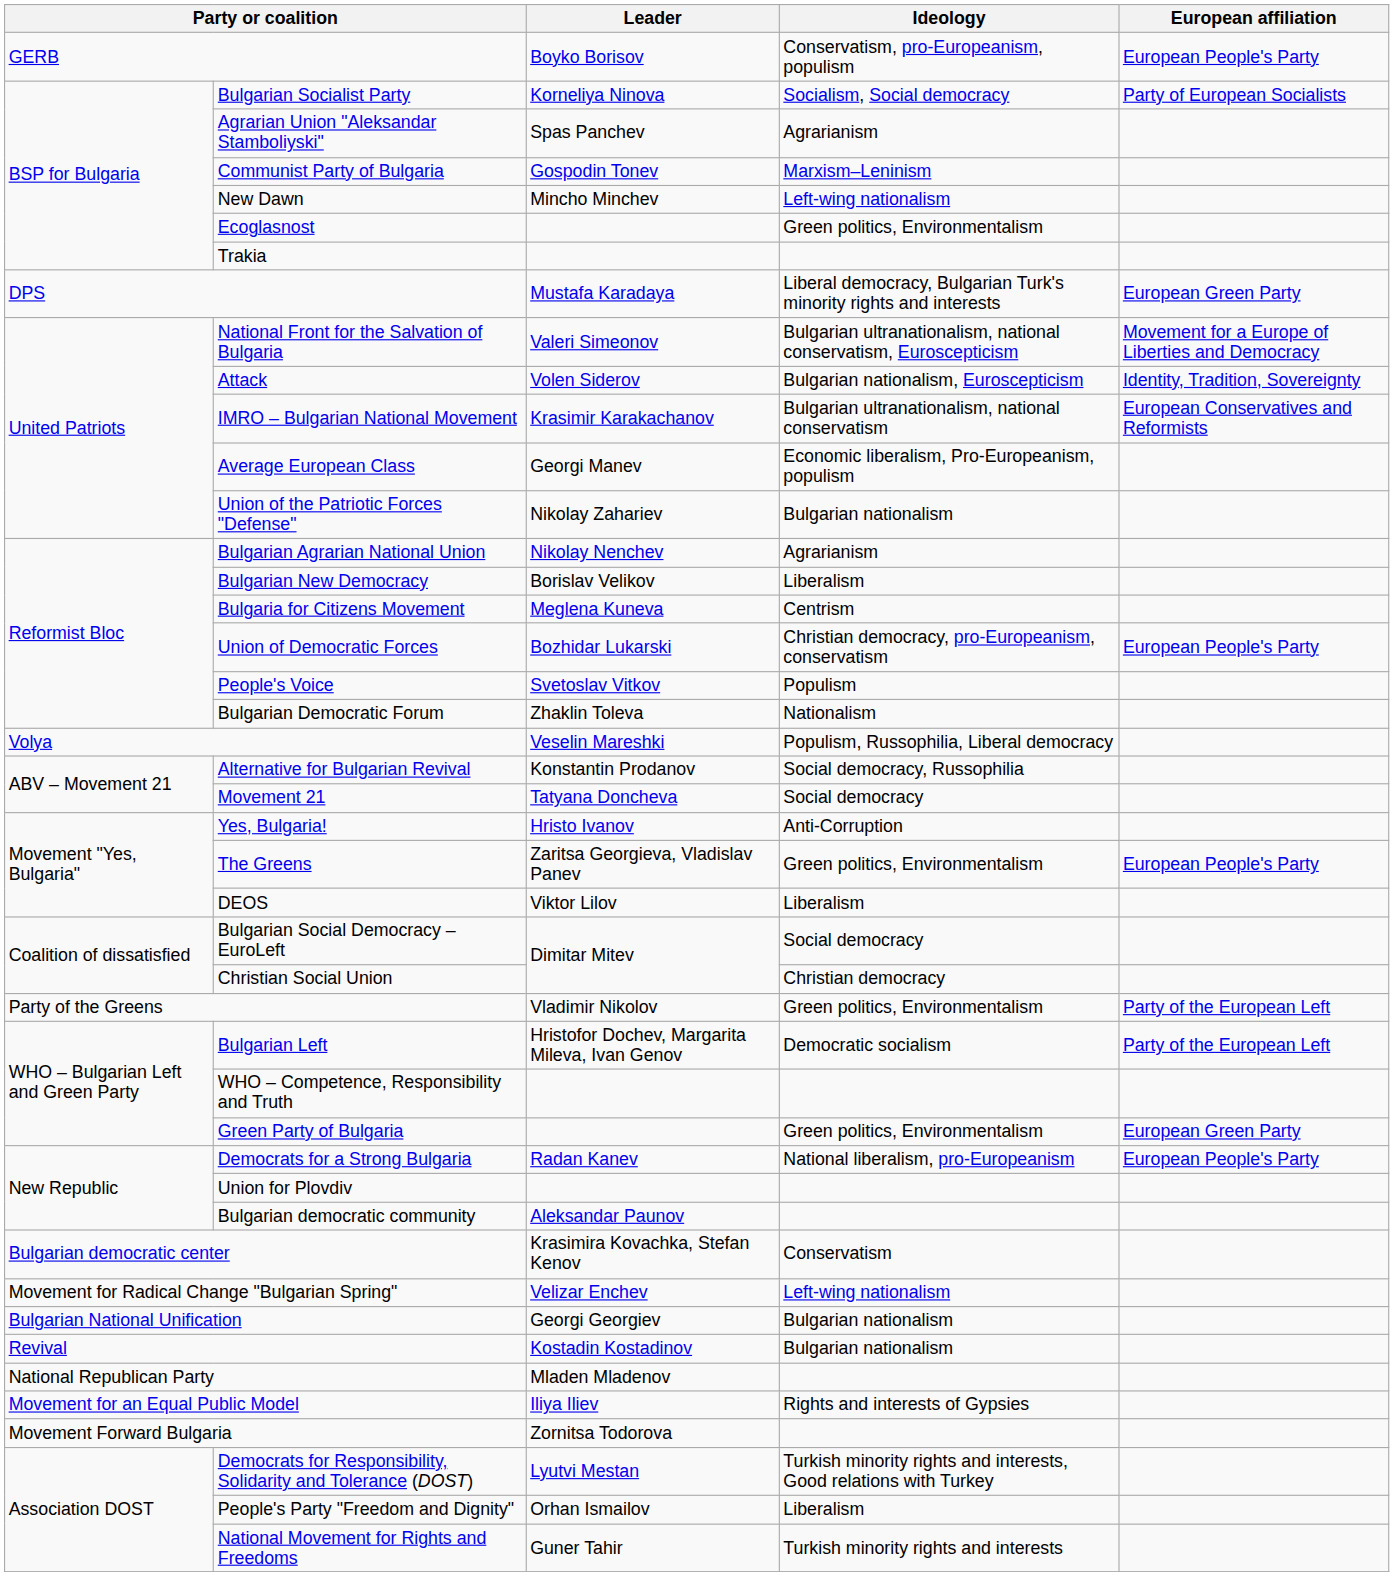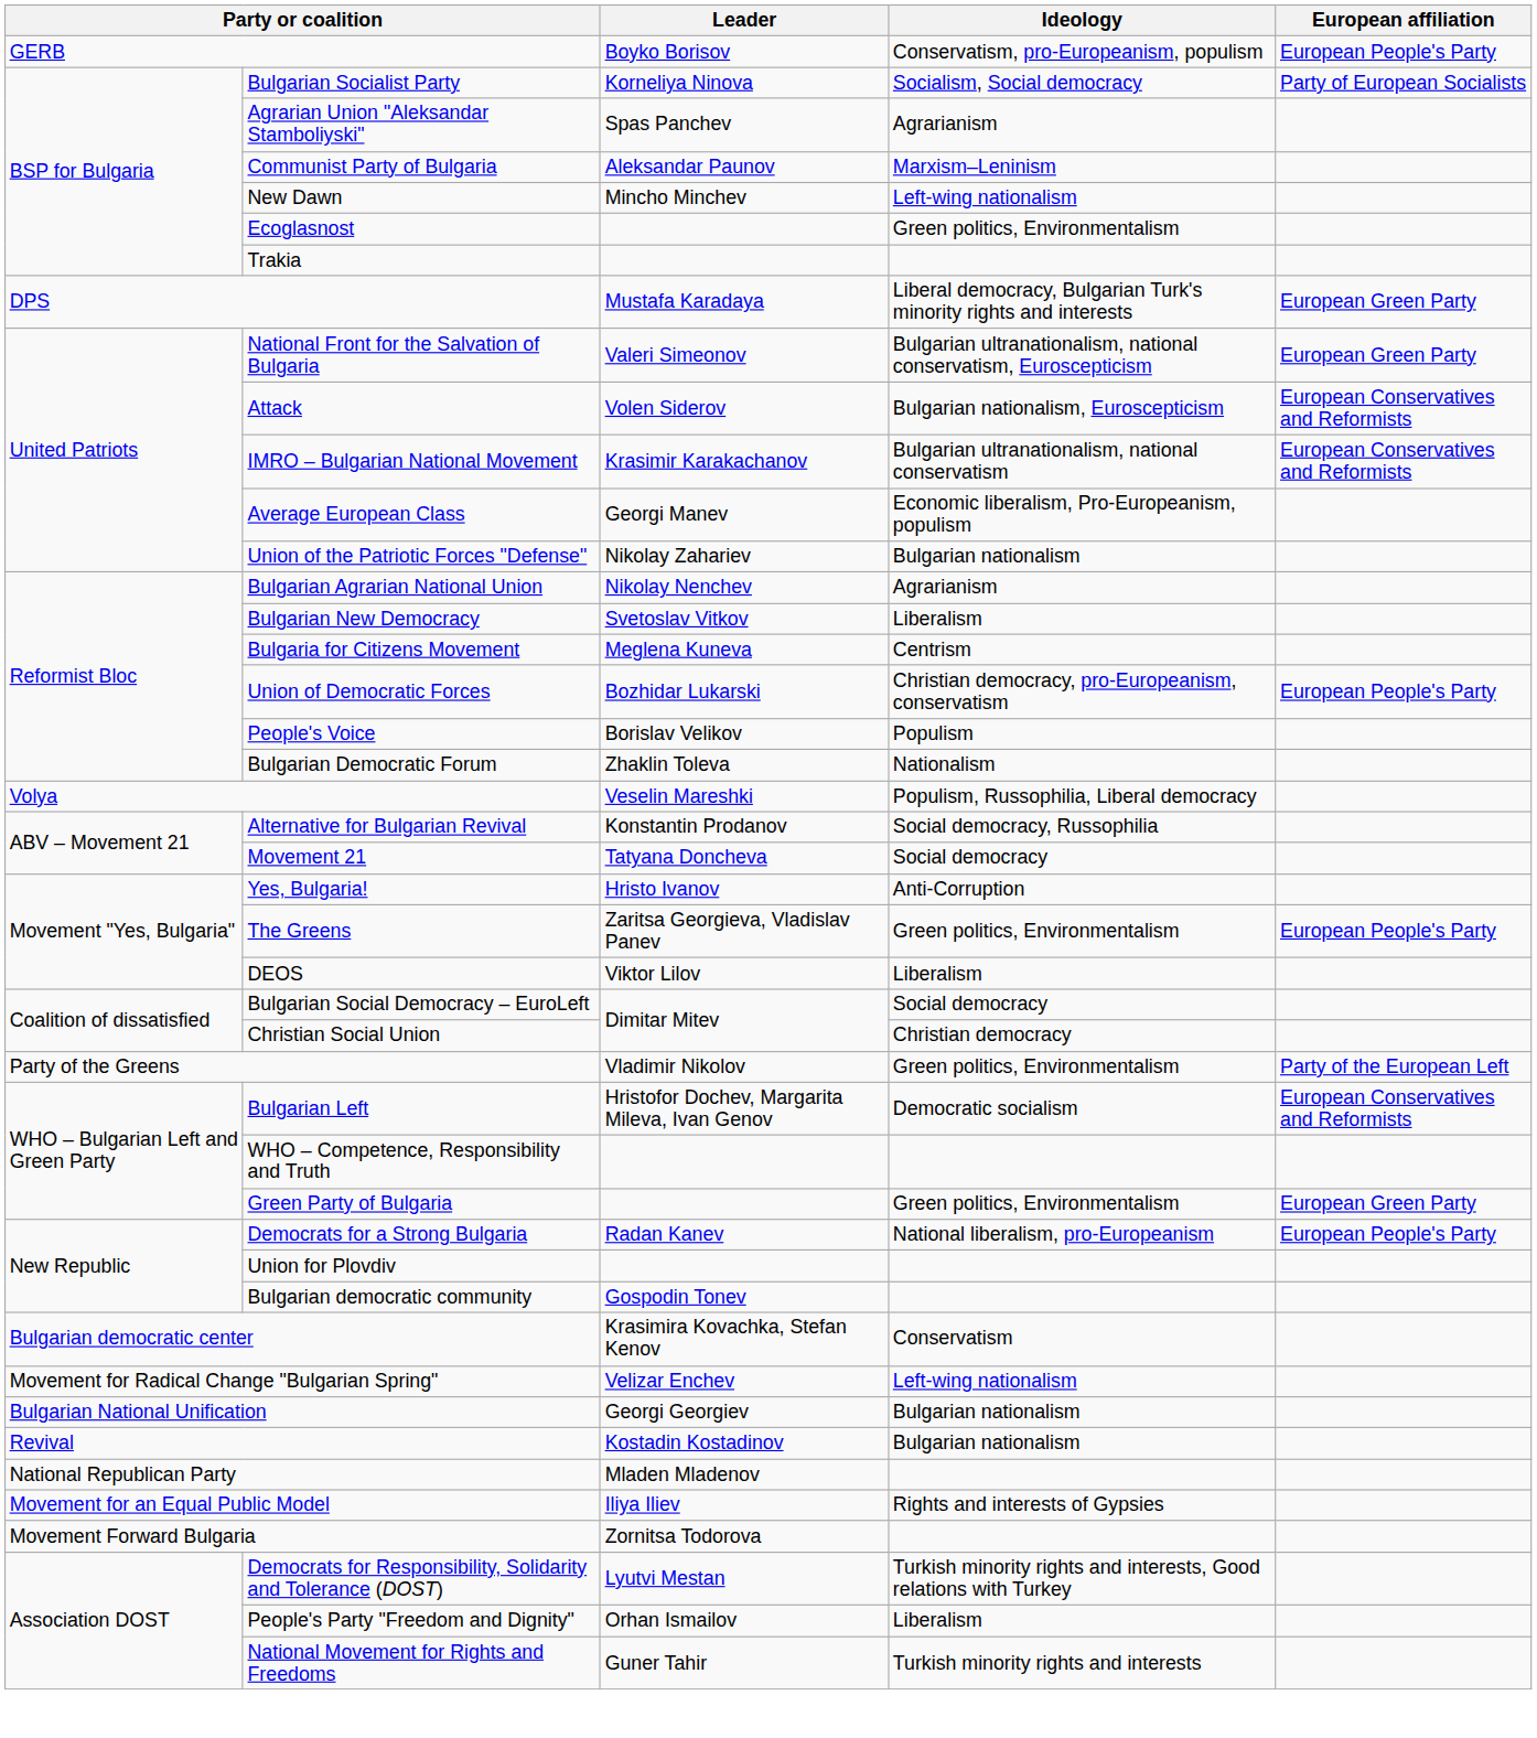 <table class=wikitable>
 <tr>
 <th colspan=2>Party or coalition</th>
 <th>Leader</th>
 <th>Ideology</th>
 <th>European affiliation</th>
 </tr>
 <tr>
 <td colspan=2><a href='#'>GERB</a></td>
 <td><a href='#'>Boyko Borisov</a></td>
 <td>Conservatism, <a href='#'>pro-Europeanism</a>, populism</td>
 <td><a href='#'>European People's Party</a></td>
 </tr>
 <tr>
 <td rowspan=6><a href='#'>BSP for Bulgaria</a></td>
 <td><a href='#'>Bulgarian Socialist Party</a></td>
 <td><a href='#'>Korneliya Ninova</a></td>
 <td><a href='#'>Socialism</a>, <a href='#'>Social democracy</a></td>
 <td><a href='#'>Party of European Socialists</a></td>
 </tr>
 <tr>
 <td><a href='#'>Agrarian Union "Aleksandar Stamboliyski"</a></td>
 <td>Spas Panchev</td>
 <td>Agrarianism</td>
 <td></td>
 </tr>
 <tr>
 <td><a href='#'>Communist Party of Bulgaria</a></td>
-<td><a href='#'>Gospodin Tonev</a></td>
+<td><a href='#'>Aleksandar Paunov</a></td>
 <td><a href='#'>Marxism–Leninism</a></td>
 <td></td>
 </tr>
 <tr>
 <td>New Dawn</td>
 <td>Mincho Minchev</td>
 <td><a href='#'>Left-wing nationalism</a></td>
 <td></td>
 </tr>
 <tr>
 <td><a href='#'>Ecoglasnost</a></td>
 <td></td>
 <td>Green politics, Environmentalism</td>
 <td></td>
 </tr>
 <tr>
 <td>Trakia</td>
 <td></td>
 <td></td>
 <td></td>
 </tr>
 <tr>
 <td colspan=2><a href='#'>DPS</a></td>
 <td><a href='#'>Mustafa Karadaya</a></td>
 <td>Liberal democracy, Bulgarian Turk's minority rights and interests</td>
 <td><a href='#'>European Green Party</a></td>
 </tr>
 <tr>
 <td rowspan=5><a href='#'>United Patriots</a></td>
 <td><a href='#'>National Front for the Salvation of Bulgaria</a></td>
 <td><a href='#'>Valeri Simeonov</a></td>
 <td>Bulgarian ultranationalism, national conservatism, <a href='#'>Euroscepticism</a></td>
-<td><a href='#'>Movement for a Europe of Liberties and Democracy</a></td>
+<td><a href='#'>European Green Party</a></td>
 </tr>
 <tr>
 <td><a href='#'>Attack</a></td>
 <td><a href='#'>Volen Siderov</a></td>
 <td>Bulgarian nationalism, <a href='#'>Euroscepticism</a></td>
-<td><a href='#'>Identity, Tradition, Sovereignty</a></td>
+<td><a href='#'>European Conservatives and Reformists</a></td>
 </tr>
 <tr>
 <td><a href='#'>IMRO – Bulgarian National Movement</a></td>
 <td><a href='#'>Krasimir Karakachanov</a></td>
 <td>Bulgarian ultranationalism, national conservatism</td>
 <td><a href='#'>European Conservatives and Reformists</a></td>
 </tr>
 <tr>
 <td><a href='#'>Average European Class</a></td>
 <td>Georgi Manev</td>
 <td>Economic liberalism, Pro-Europeanism, populism</td>
 <td></td>
 </tr>
 <tr>
 <td><a href='#'>Union of the Patriotic Forces "Defense"</a></td>
 <td>Nikolay Zahariev</td>
 <td>Bulgarian nationalism</td>
 <td></td>
 </tr>
 <tr>
 <td rowspan=6><a href='#'>Reformist Bloc</a></td>
 <td><a href='#'>Bulgarian Agrarian National Union</a></td>
 <td><a href='#'>Nikolay Nenchev</a></td>
 <td>Agrarianism</td>
 <td></td>
 </tr>
 <tr>
 <td><a href='#'>Bulgarian New Democracy</a></td>
-<td>Borislav Velikov</td>
+<td><a href='#'>Svetoslav Vitkov</a></td>
 <td>Liberalism</td>
 <td></td>
 </tr>
 <tr>
 <td><a href='#'>Bulgaria for Citizens Movement</a></td>
 <td><a href='#'>Meglena Kuneva</a></td>
 <td>Centrism</td>
 <td></td>
 </tr>
 <tr>
 <td><a href='#'>Union of Democratic Forces</a></td>
 <td><a href='#'>Bozhidar Lukarski</a></td>
 <td>Christian democracy, <a href='#'>pro-Europeanism</a>, conservatism</td>
 <td><a href='#'>European People's Party</a></td>
 </tr>
 <tr>
 <td><a href='#'>People's Voice</a></td>
-<td><a href='#'>Svetoslav Vitkov</a></td>
+<td>Borislav Velikov</td>
 <td>Populism</td>
 <td></td>
 </tr>
 <tr>
 <td>Bulgarian Democratic Forum</td>
 <td>Zhaklin Toleva</td>
 <td>Nationalism</td>
 <td></td>
 </tr>
 <tr>
 <td colspan=2><a href='#'>Volya</a></td>
 <td><a href='#'>Veselin Mareshki</a></td>
 <td>Populism, Russophilia, Liberal democracy</td>
 <td></td>
 </tr>
 <tr>
 <td rowspan=2>ABV – Movement 21</td>
 <td><a href='#'>Alternative for Bulgarian Revival</a></td>
 <td>Konstantin Prodanov</td>
 <td>Social democracy, Russophilia</td>
 <td></td>
 </tr>
 <tr>
 <td><a href='#'>Movement 21</a></td>
 <td><a href='#'>Tatyana Doncheva</a></td>
 <td>Social democracy</td>
 <td></td>
 </tr>
 <tr>
 <td rowspan=3>Movement "Yes, Bulgaria"</td>
 <td><a href='#'>Yes, Bulgaria!</a></td>
 <td><a href='#'>Hristo Ivanov</a></td>
 <td>Anti-Corruption</td>
 <td></td>
 </tr>
 <tr>
 <td><a href='#'>The Greens</a></td>
 <td>Zaritsa Georgieva, Vladislav Panev</td>
 <td>Green politics, Environmentalism</td>
 <td><a href='#'>European People's Party</a></td>
 </tr>
 <tr>
 <td>DEOS</td>
 <td>Viktor Lilov</td>
 <td>Liberalism</td>
 <td></td>
 </tr>
 <tr>
 <td rowspan=2>Coalition of dissatisfied</td>
 <td>Bulgarian Social Democracy – EuroLeft</td>
 <td rowspan=2>Dimitar Mitev</td>
 <td>Social democracy</td>
 <td></td>
 </tr>
 <tr>
 <td>Christian Social Union</td>
 <td>Christian democracy</td>
 <td></td>
 </tr>
 <tr>
 <td colspan=2>Party of the Greens</td>
 <td>Vladimir Nikolov</td>
 <td>Green politics, Environmentalism</td>
 <td><a href='#'>Party of the European Left</a></td>
 </tr>
 <tr>
 <td rowspan=3>WHO – Bulgarian Left and Green Party</td>
 <td><a href='#'>Bulgarian Left</a></td>
 <td>Hristofor Dochev, Margarita Mileva, Ivan Genov</td>
 <td>Democratic socialism</td>
-<td><a href='#'>Party of the European Left</a></td>
+<td><a href='#'>European Conservatives and Reformists</a></td>
 </tr>
 <tr>
 <td>WHO – Competence, Responsibility and Truth</td>
 <td></td>
 <td></td>
 <td></td>
 </tr>
 <tr>
 <td><a href='#'>Green Party of Bulgaria</a></td>
 <td></td>
 <td>Green politics, Environmentalism</td>
 <td><a href='#'>European Green Party</a></td>
 </tr>
 <tr>
 <td rowspan=3>New Republic</td>
 <td><a href='#'>Democrats for a Strong Bulgaria</a></td>
 <td><a href='#'>Radan Kanev</a></td>
 <td>National liberalism, <a href='#'>pro-Europeanism</a></td>
 <td><a href='#'>European People's Party</a></td>
 </tr>
 <tr>
 <td>Union for Plovdiv</td>
 <td></td>
 <td></td>
 <td></td>
 </tr>
 <tr>
 <td>Bulgarian democratic community</td>
-<td><a href='#'>Aleksandar Paunov</a></td>
+<td><a href='#'>Gospodin Tonev</a></td>
 <td></td>
 <td></td>
 </tr>
 <tr>
 <td colspan=2><a href='#'>Bulgarian democratic center</a></td>
 <td>Krasimira Kovachka, Stefan Kenov</td>
 <td>Conservatism</td>
 <td></td>
 </tr>
 <tr>
 <td colspan=2>Movement for Radical Change "Bulgarian Spring"</td>
 <td><a href='#'>Velizar Enchev</a></td>
 <td><a href='#'>Left-wing nationalism</a></td>
 <td></td>
 </tr>
 <tr>
 <td colspan=2><a href='#'>Bulgarian National Unification</a></td>
 <td>Georgi Georgiev</td>
 <td>Bulgarian nationalism</td>
 <td></td>
 </tr>
 <tr>
 <td colspan=2><a href='#'>Revival</a></td>
 <td><a href='#'>Kostadin Kostadinov</a></td>
 <td>Bulgarian nationalism</td>
 <td></td>
 </tr>
 <tr>
 <td colspan=2>National Republican Party</td>
 <td>Mladen Mladenov</td>
 <td></td>
 <td></td>
 </tr>
 <tr>
 <td colspan=2><a href='#'>Movement for an Equal Public Model</a></td>
 <td><a href='#'>Iliya Iliev</a></td>
 <td>Rights and interests of Gypsies</td>
 <td></td>
 </tr>
 <tr>
 <td colspan=2>Movement Forward Bulgaria</td>
 <td>Zornitsa Todorova</td>
 <td></td>
 <td></td>
 </tr>
 <tr>
 <td rowspan=3>Association DOST</td>
 <td><a href='#'>Democrats for Responsibility, Solidarity and Tolerance</a> (<em>DOST</em>)</td>
 <td><a href='#'>Lyutvi Mestan</a></td>
 <td>Turkish minority rights and interests, Good relations with Turkey</td>
 <td></td>
 </tr>
 <tr>
 <td>People's Party "Freedom and Dignity"</td>
 <td>Orhan Ismailov</td>
 <td>Liberalism</td>
 <td></td>
 </tr>
 <tr>
 <td><a href='#'>National Movement for Rights and Freedoms</a></td>
 <td>Guner Tahir</td>
 <td>Turkish minority rights and interests</td>
 <td></td>
 </tr>
 <tr>
 </tr>
 </table>
